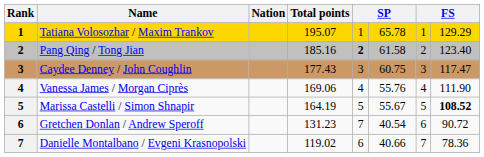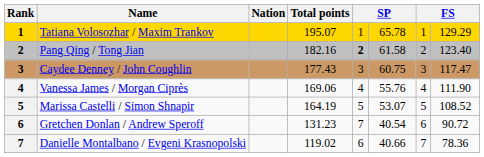 <table class="wikitable sortable">
 <tr>
 <th>Rank</th>
 <th>Name</th>
 <th>Nation</th>
 <th>Total points</th>
 <th colspan="2" width="80px"><a href='#'>SP</a></th>
 <th colspan="2" width="80px"><a href='#'>FS</a></th>
 </tr>
 <tr bgcolor="gold">
 <td align="center"><strong>1</strong></td>
 <td><a href='#'>Tatiana Volosozhar</a> / <a href='#'>Maxim Trankov</a></td>
 <td></td>
 <td align="center">195.07</td>
 <td align="center">1</td>
 <td align="center">65.78</td>
 <td align="center">1</td>
 <td align="center">129.29</td>
 </tr>
 <tr bgcolor="silver">
 <td align="center"><strong>2</strong></td>
 <td><a href='#'>Pang Qing</a> / <a href='#'>Tong Jian</a></td>
 <td></td>
-<td align="center">185.16</td>
+<td align="center">182.16</td>
 <td align="center"><strong>2</strong></td>
 <td align="center">61.58</td>
 <td align="center">2</td>
 <td align="center">123.40</td>
 </tr>
 <tr bgcolor="cc9966">
 <td align="center"><strong>3</strong></td>
 <td><a href='#'>Caydee Denney</a> / <a href='#'>John Coughlin</a></td>
 <td></td>
 <td align="center">177.43</td>
 <td align="center">3</td>
 <td align="center">60.75</td>
 <td align="center">3</td>
 <td align="center">117.47</td>
 </tr>
 <tr>
 <th>4</th>
 <td><a href='#'>Vanessa James</a> / <a href='#'>Morgan Ciprès</a></td>
 <td></td>
 <td align="center">169.06</td>
 <td align="center">4</td>
 <td align="center">55.76</td>
 <td align="center">4</td>
 <td align="center">111.90</td>
 </tr>
 <tr>
 <th>5</th>
 <td><a href='#'>Marissa Castelli</a> / <a href='#'>Simon Shnapir</a></td>
 <td></td>
 <td align="center">164.19</td>
 <td align="center">5</td>
-<td align="center">55.67</td>
+<td align="center">53.07</td>
 <td align="center">5</td>
-<td align="center"><strong>108.52</strong></td>
+<td align="center">108.52</td>
 </tr>
 <tr>
 <th>6</th>
 <td><a href='#'>Gretchen Donlan</a> / <a href='#'>Andrew Speroff</a></td>
 <td></td>
 <td align="center">131.23</td>
 <td align="center">7</td>
 <td align="center">40.54</td>
 <td align="center">6</td>
 <td align="center">90.72</td>
 </tr>
 <tr>
 <th>7</th>
 <td><a href='#'>Danielle Montalbano</a> / <a href='#'>Evgeni Krasnopolski</a></td>
 <td></td>
 <td align="center">119.02</td>
 <td align="center">6</td>
 <td align="center">40.66</td>
 <td align="center">7</td>
 <td align="center">78.36</td>
 </tr>
 </table>
